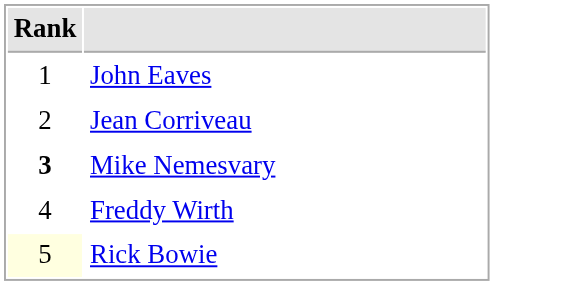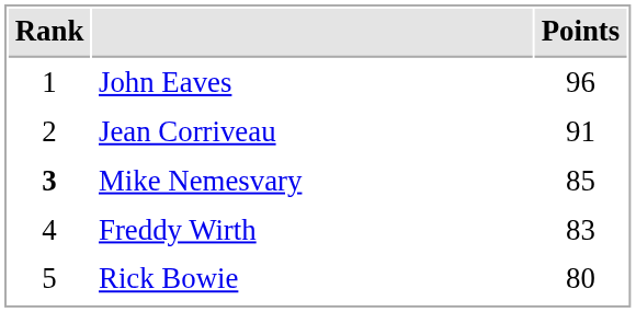 <table cellspacing="1" cellpadding="3" style="border:1px solid #AAAAAA;font-size:86%">
 <tr bgcolor="#E4E4E4">
 <th style="border-bottom:1px solid #AAAAAA" width=10>Rank</th>
 <th style="border-bottom:1px solid #AAAAAA" width=200></th>
+<th style="border-bottom:1px solid #AAAAAA" width=20>Points</th>
 </tr>
 <tr>
 <td align="center">1</td>
 <td> <a href='#'>John Eaves</a></td>
+<td align=center>96</td>
 </tr>
 <tr>
 <td align="center">2</td>
 <td> <a href='#'>Jean Corriveau</a></td>
+<td align=center>91</td>
 </tr>
 <tr>
 <td align="center"><strong>3</strong></td>
 <td> <a href='#'>Mike Nemesvary</a></td>
+<td align=center>85</td>
 </tr>
 <tr>
 <td align="center">4</td>
 <td> <a href='#'>Freddy Wirth</a></td>
+<td align=center>83</td>
 </tr>
 <tr>
-<td align="center" style="background: lightyellow;">5</td>
+<td align="center">5</td>
 <td> <a href='#'>Rick Bowie</a></td>
+<td align=center>80</td>
 </tr>
 </table>
